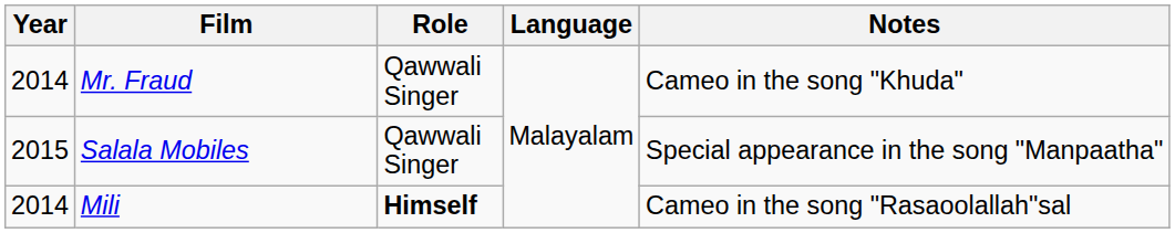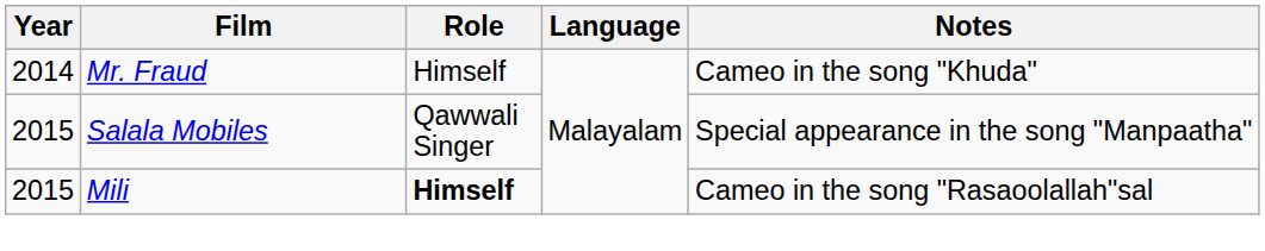 <table class="wikitable sortable">
 <tr>
 <th width="30">Year</th>
 <th width="180">Film</th>
 <th width="70">Role</th>
 <th>Language</th>
 <th>Notes</th>
 </tr>
 <tr>
 <td>2014</td>
 <td><em><a href='#'>Mr. Fraud</a></em></td>
-<td>Qawwali Singer</td>
+<td>Himself</td>
 <td rowspan="3">Malayalam</td>
 <td>Cameo in the song "Khuda"</td>
 </tr>
 <tr>
 <td>2015</td>
 <td><em><a href='#'>Salala Mobiles</a></em></td>
 <td>Qawwali Singer</td>
 <td>Special appearance in the song "Manpaatha"</td>
 </tr>
 <tr>
-<td>2014</td>
+<td>2015</td>
 <td><a href='#'><em>Mili</em></a></td>
 <td><strong>Himself</strong></td>
 <td>Cameo in the song "Rasaoolallah"sal</td>
 </tr>
 </table>
